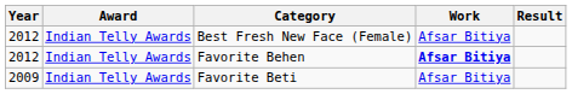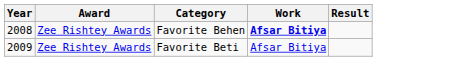 <table class="wikitable">
 <tr>
 <th>Year</th>
 <th>Award</th>
 <th>Category</th>
 <th>Work</th>
 <th>Result</th>
 </tr>
 <tr>
-<td>2012</td>
-<td><a href='#'>Indian Telly Awards</a></td>
-<td>Best Fresh New Face (Female)</td>
-<td><a href='#'>Afsar Bitiya</a></td>
-<td></td>
-</tr>
-<tr>
-<td>2012</td>
-<td><a href='#'>Indian Telly Awards</a></td>
+<td>2008</td>
+<td><a href='#'>Zee Rishtey Awards</a></td>
 <td>Favorite Behen</td>
 <td><strong><a href='#'>Afsar Bitiya</a></strong></td>
 <td></td>
 </tr>
 <tr>
 <td>2009</td>
-<td><a href='#'>Indian Telly Awards</a></td>
+<td><a href='#'>Zee Rishtey Awards</a></td>
 <td>Favorite Beti</td>
 <td><a href='#'>Afsar Bitiya</a></td>
 <td></td>
 </tr>
 </table>
